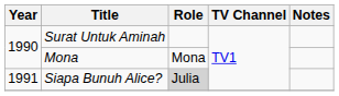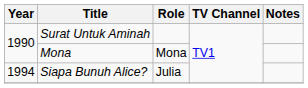 <table class="wikitable">
 <tr>
 <th>Year</th>
 <th>Title</th>
 <th>Role</th>
 <th>TV Channel</th>
 <th>Notes</th>
 </tr>
 <tr>
 <td rowspan="2">1990</td>
 <td><em>Surat Untuk Aminah</em></td>
 <td></td>
 <td rowspan="3"><a href='#'>TV1</a></td>
 <td></td>
 </tr>
 <tr>
 <td><em>Mona</em></td>
 <td>Mona</td>
 <td></td>
 </tr>
 <tr>
-<td>1991</td>
+<td>1994</td>
 <td><em>Siapa Bunuh Alice?</em></td>
-<td style="background: lightgrey;">Julia</td>
+<td>Julia</td>
 <td></td>
 </tr>
 <tr>
 </tr>
 </table>
